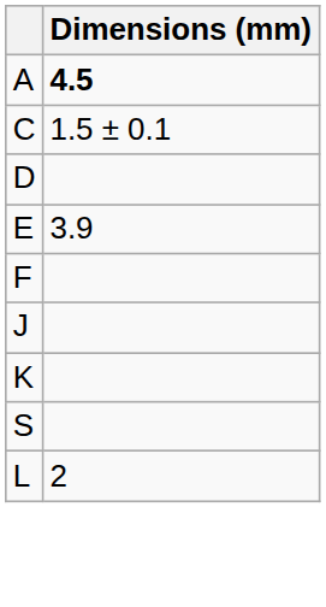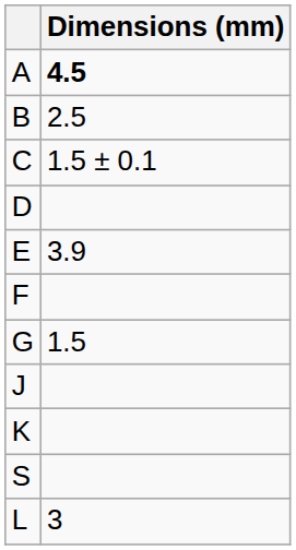 <table class="wikitable">
 <tr>
 <th></th>
 <th>Dimensions (mm)</th>
 </tr>
 <tr>
 <td>A</td>
 <td><strong>4.5</strong></td>
+</tr>
+<tr>
+<td>B</td>
+<td>2.5</td>
 </tr>
 <tr>
 <td>C</td>
 <td>1.5 ± 0.1</td>
 </tr>
 <tr>
 <td>D</td>
 <td></td>
 </tr>
 <tr>
 <td>E</td>
 <td>3.9</td>
 </tr>
 <tr>
 <td>F</td>
 <td></td>
 </tr>
 <tr>
+<td>G</td>
+<td>1.5</td>
+</tr>
+<tr>
 <td>J</td>
 <td></td>
 </tr>
 <tr>
 <td>K</td>
 <td></td>
 </tr>
 <tr>
 <td>S</td>
 <td></td>
 </tr>
 <tr>
 <td>L</td>
-<td>2</td>
+<td>3</td>
 </tr>
 </table>
